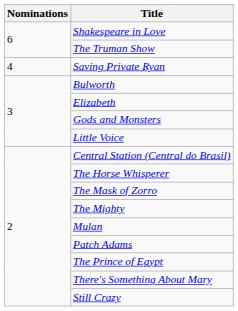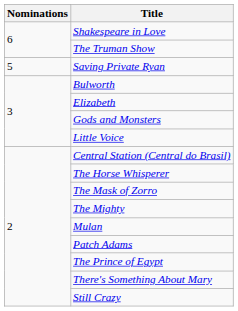 <table class="wikitable">
 <tr>
 <th>Nominations</th>
 <th>Title</th>
 </tr>
 <tr>
 <td rowspan="2">6</td>
 <td><em><a href='#'>Shakespeare in Love</a></em></td>
 </tr>
 <tr>
 <td><em><a href='#'>The Truman Show</a></em></td>
 </tr>
 <tr>
-<td>4</td>
+<td>5</td>
 <td><em><a href='#'>Saving Private Ryan</a></em></td>
 </tr>
 <tr>
 <td rowspan="4">3</td>
 <td><em><a href='#'>Bulworth</a></em></td>
 </tr>
 <tr>
 <td><em><a href='#'>Elizabeth</a></em></td>
 </tr>
 <tr>
 <td><em><a href='#'>Gods and Monsters</a></em></td>
 </tr>
 <tr>
 <td><em><a href='#'>Little Voice</a></em></td>
 </tr>
 <tr>
 <td rowspan="9">2</td>
 <td><em><a href='#'>Central Station (Central do Brasil)</a></em></td>
 </tr>
 <tr>
 <td><em><a href='#'>The Horse Whisperer</a></em></td>
 </tr>
 <tr>
 <td><em><a href='#'>The Mask of Zorro</a></em></td>
 </tr>
 <tr>
 <td><em><a href='#'>The Mighty</a></em></td>
 </tr>
 <tr>
 <td><em><a href='#'>Mulan</a></em></td>
 </tr>
 <tr>
 <td><em><a href='#'>Patch Adams</a></em></td>
 </tr>
 <tr>
 <td><em><a href='#'>The Prince of Egypt</a></em></td>
 </tr>
 <tr>
 <td><em><a href='#'>There's Something About Mary</a></em></td>
 </tr>
 <tr>
 <td><em><a href='#'>Still Crazy</a></em></td>
 </tr>
 </table>
